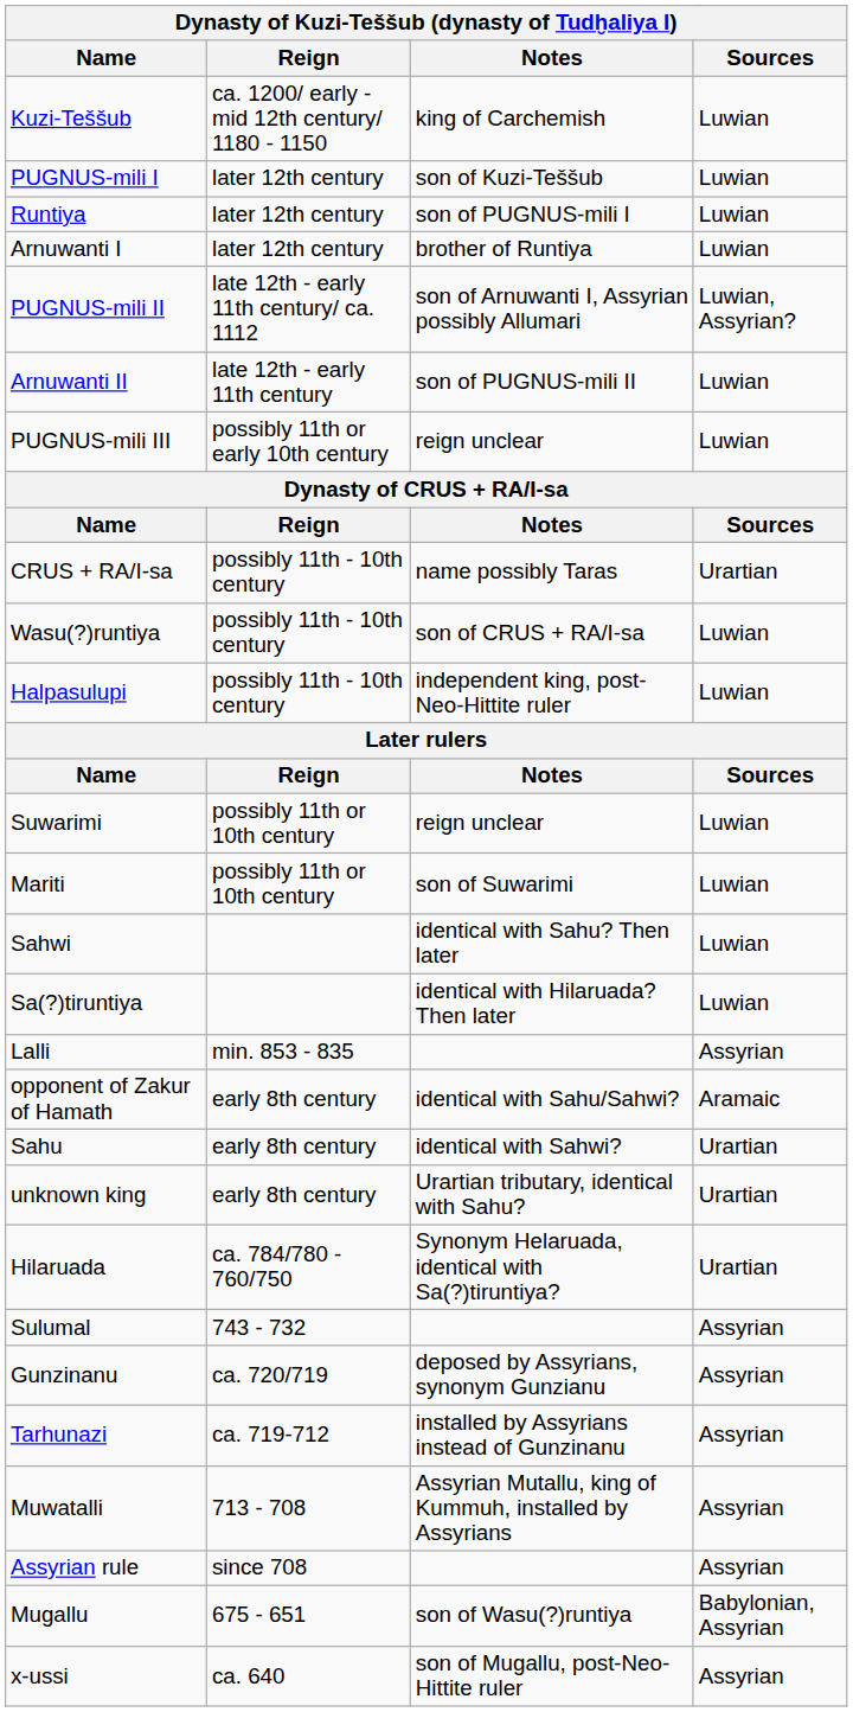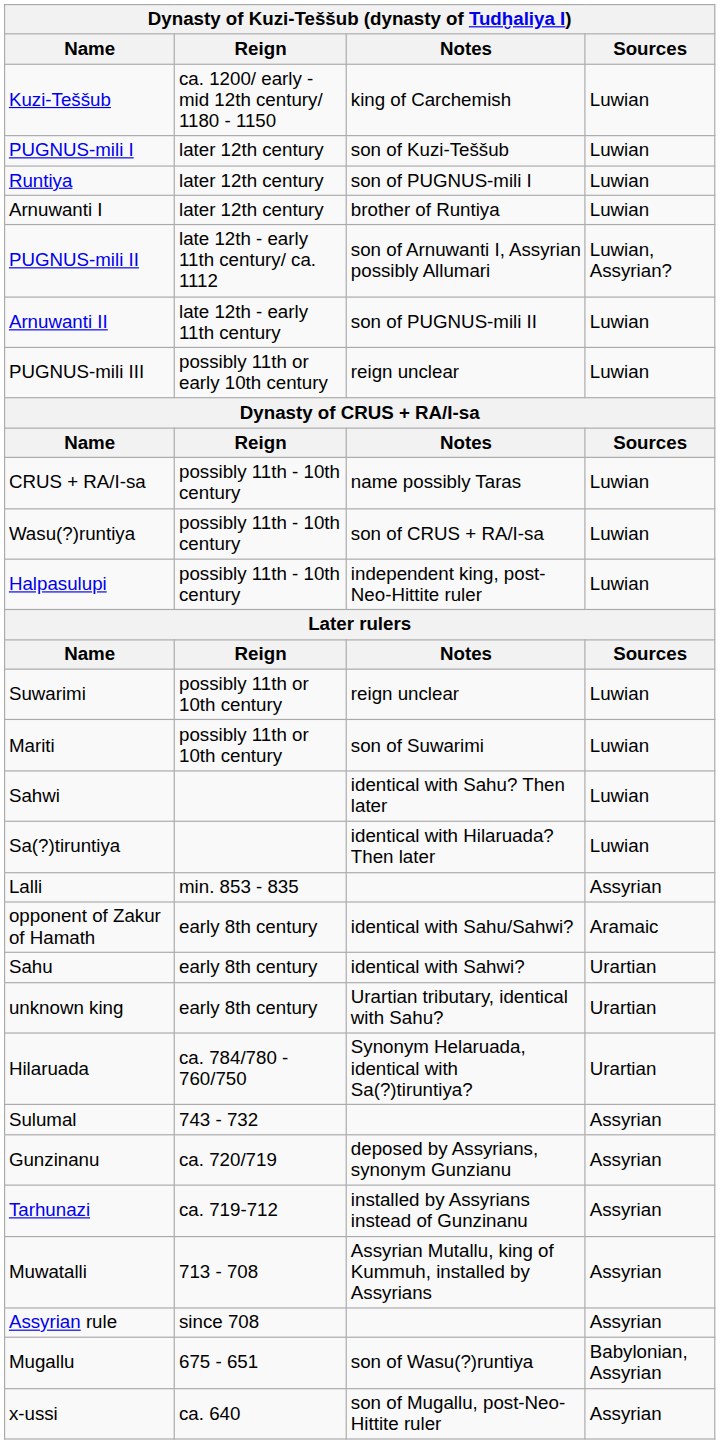 <table class="wikitable">
 <tr>
 <th colspan="4"><strong>Dynasty of Kuzi-Teššub (dynasty of <a href='#'>Tudḫaliya I</a>)</strong></th>
 </tr>
 <tr>
 <th>Name</th>
 <th>Reign</th>
 <th>Notes</th>
 <th>Sources</th>
 </tr>
 <tr>
 <td><a href='#'>Kuzi-Teššub</a></td>
 <td>ca. 1200/ early - mid 12th century/ 1180 - 1150</td>
 <td>king of Carchemish</td>
 <td>Luwian</td>
 </tr>
 <tr>
 <td><a href='#'>PUGNUS-mili I</a></td>
 <td>later 12th century</td>
 <td>son of Kuzi-Teššub</td>
 <td>Luwian</td>
 </tr>
 <tr>
 <td><a href='#'>Runtiya</a></td>
 <td>later 12th century</td>
 <td>son of PUGNUS-mili I</td>
 <td>Luwian</td>
 </tr>
 <tr>
 <td>Arnuwanti I</td>
 <td>later 12th century</td>
 <td>brother of Runtiya</td>
 <td>Luwian</td>
 </tr>
 <tr>
 <td><a href='#'>PUGNUS-mili II</a></td>
 <td>late 12th - early 11th century/ ca. 1112</td>
 <td>son of Arnuwanti I, Assyrian possibly Allumari</td>
 <td>Luwian, Assyrian?</td>
 </tr>
 <tr>
 <td><a href='#'>Arnuwanti II</a></td>
 <td>late 12th - early 11th century</td>
 <td>son of PUGNUS-mili II</td>
 <td>Luwian</td>
 </tr>
 <tr>
 <td>PUGNUS-mili III</td>
 <td>possibly 11th or early 10th century</td>
 <td>reign unclear</td>
 <td>Luwian</td>
 </tr>
 <tr>
 <th colspan="4"><strong>Dynasty of CRUS + RA/I-sa</strong></th>
 </tr>
 <tr>
 <th>Name</th>
 <th>Reign</th>
 <th>Notes</th>
 <th>Sources</th>
 </tr>
 <tr>
 <td>CRUS + RA/I-sa</td>
 <td>possibly 11th - 10th century</td>
 <td>name possibly Taras</td>
-<td>Urartian</td>
+<td>Luwian</td>
 </tr>
 <tr>
 <td>Wasu(?)runtiya</td>
 <td>possibly 11th - 10th century</td>
 <td>son of CRUS + RA/I-sa</td>
 <td>Luwian</td>
 </tr>
 <tr>
 <td><a href='#'>Halpasulupi</a></td>
 <td>possibly 11th - 10th century</td>
 <td>independent king, post-Neo-Hittite ruler</td>
 <td>Luwian</td>
 </tr>
 <tr>
 <th colspan="4"><strong>Later rulers</strong></th>
 </tr>
 <tr>
 <th>Name</th>
 <th>Reign</th>
 <th>Notes</th>
 <th>Sources</th>
 </tr>
 <tr>
 <td>Suwarimi</td>
 <td>possibly 11th or 10th century</td>
 <td>reign unclear</td>
 <td>Luwian</td>
 </tr>
 <tr>
 <td>Mariti</td>
 <td>possibly 11th or 10th century</td>
 <td>son of Suwarimi</td>
 <td>Luwian</td>
 </tr>
 <tr>
 <td>Sahwi</td>
 <td></td>
 <td>identical with Sahu? Then later</td>
 <td>Luwian</td>
 </tr>
 <tr>
 <td>Sa(?)tiruntiya</td>
 <td></td>
 <td>identical with  Hilaruada? Then later</td>
 <td>Luwian</td>
 </tr>
 <tr>
 <td>Lalli</td>
 <td>min. 853 - 835</td>
 <td></td>
 <td>Assyrian</td>
 </tr>
 <tr>
 <td>opponent of Zakur of Hamath</td>
 <td>early 8th century</td>
 <td>identical with Sahu/Sahwi?</td>
 <td>Aramaic</td>
 </tr>
 <tr>
 <td>Sahu</td>
 <td>early 8th century</td>
 <td>identical with Sahwi?</td>
 <td>Urartian</td>
 </tr>
 <tr>
 <td>unknown king</td>
 <td>early 8th century</td>
 <td>Urartian tributary, identical with Sahu?</td>
 <td>Urartian</td>
 </tr>
 <tr>
 <td>Hilaruada</td>
 <td>ca. 784/780 - 760/750</td>
 <td>Synonym Helaruada, identical with  Sa(?)tiruntiya?</td>
 <td>Urartian</td>
 </tr>
 <tr>
 <td>Sulumal</td>
 <td>743 - 732</td>
 <td></td>
 <td>Assyrian</td>
 </tr>
 <tr>
 <td>Gunzinanu</td>
 <td>ca. 720/719</td>
 <td>deposed by Assyrians, synonym Gunzianu</td>
 <td>Assyrian</td>
 </tr>
 <tr>
 <td><a href='#'>Tarhunazi</a></td>
 <td>ca. 719-712</td>
 <td>installed by Assyrians instead of Gunzinanu</td>
 <td>Assyrian</td>
 </tr>
 <tr>
 <td>Muwatalli</td>
 <td>713 - 708</td>
 <td>Assyrian Mutallu, king of Kummuh, installed by Assyrians</td>
 <td>Assyrian</td>
 </tr>
 <tr>
 <td><a href='#'>Assyrian</a> rule</td>
 <td>since 708</td>
 <td></td>
 <td>Assyrian</td>
 </tr>
 <tr>
 <td>Mugallu</td>
 <td>675 - 651</td>
 <td>son of Wasu(?)runtiya</td>
 <td>Babylonian, Assyrian</td>
 </tr>
 <tr>
 <td>x-ussi</td>
 <td>ca. 640</td>
 <td>son of Mugallu, post-Neo-Hittite ruler</td>
 <td>Assyrian</td>
 </tr>
 </table>
